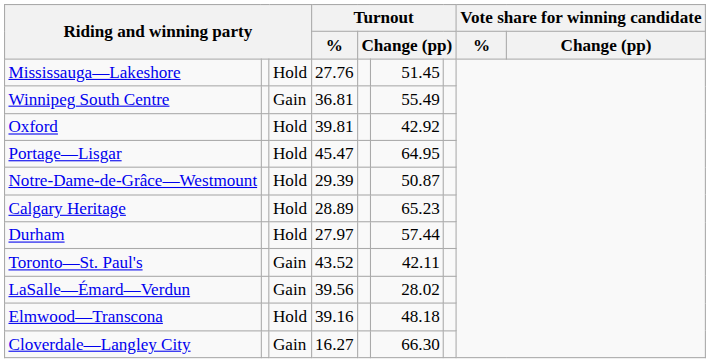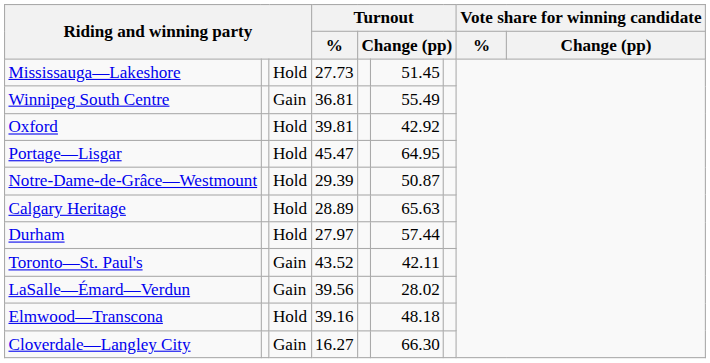 <table class="wikitable" style="text-align:right">
 <tr>
 <th rowspan="2" colspan="3">Riding and winning party</th>
 <th colspan="4">Turnout</th>
 <th colspan="4">Vote share for winning candidate</th>
 </tr>
 <tr>
 <th>%</th>
 <th colspan="3">Change (pp)</th>
 <th>%</th>
 <th colspan="3">Change (pp)</th>
 </tr>
 <tr>
 <td style="text-align:left"><a href='#'>Mississauga—Lakeshore</a></td>
 <td style="text-align:left"></td>
 <td style="text-align:left">Hold</td>
-<td>27.76</td>
+<td>27.73</td>
 <td></td>
 <td>51.45</td>
 <td></td>
 </tr>
 <tr>
 <td style="text-align:left"><a href='#'>Winnipeg South Centre</a></td>
 <td style="text-align:left"></td>
 <td style="text-align:left">Gain</td>
 <td>36.81</td>
 <td></td>
 <td>55.49</td>
 <td></td>
 </tr>
 <tr>
 <td style="text-align:left"><a href='#'>Oxford</a></td>
 <td style="text-align:left"></td>
 <td style="text-align:left">Hold</td>
 <td>39.81</td>
 <td></td>
 <td>42.92</td>
 <td></td>
 </tr>
 <tr>
 <td style="text-align:left"><a href='#'>Portage—Lisgar</a></td>
 <td style="text-align:left"></td>
 <td style="text-align:left">Hold</td>
 <td>45.47</td>
 <td></td>
 <td>64.95</td>
 <td></td>
 </tr>
 <tr>
 <td style="text-align:left"><a href='#'>Notre-Dame-de-Grâce—Westmount</a></td>
 <td style="text-align:left"></td>
 <td style="text-align:left">Hold</td>
 <td>29.39</td>
 <td></td>
 <td>50.87</td>
 <td></td>
 </tr>
 <tr>
 <td style="text-align:left"><a href='#'>Calgary Heritage</a></td>
 <td style="text-align:left"></td>
 <td style="text-align:left">Hold</td>
 <td>28.89</td>
 <td></td>
-<td>65.23</td>
+<td>65.63</td>
 <td></td>
 </tr>
 <tr>
 <td style="text-align:left"><a href='#'>Durham</a></td>
 <td style="text-align:left"></td>
 <td style="text-align:left">Hold</td>
 <td>27.97</td>
 <td></td>
 <td>57.44</td>
 <td></td>
 </tr>
 <tr>
 <td style="text-align:left"><a href='#'>Toronto—St. Paul's</a></td>
 <td style="text-align:left"></td>
 <td style="text-align:left">Gain</td>
 <td>43.52</td>
 <td></td>
 <td>42.11</td>
 <td></td>
 </tr>
 <tr>
 <td style="text-align:left"><a href='#'>LaSalle—Émard—Verdun</a></td>
 <td style="text-align:left"></td>
 <td style="text-align:left">Gain</td>
 <td>39.56</td>
 <td></td>
 <td>28.02</td>
 <td></td>
 </tr>
 <tr>
 <td style="text-align:left"><a href='#'>Elmwood—Transcona</a></td>
 <td style="text-align:left"></td>
 <td style="text-align:left">Hold</td>
 <td>39.16</td>
 <td></td>
 <td>48.18</td>
 <td></td>
 </tr>
 <tr>
 <td style="text-align:left"><a href='#'>Cloverdale—Langley City</a></td>
 <td style="text-align:left"></td>
 <td style="text-align:left">Gain</td>
 <td>16.27</td>
 <td></td>
 <td>66.30</td>
 <td></td>
 </tr>
 </table>
